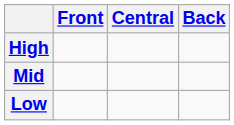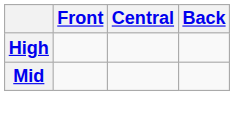 <table class="wikitable" style="text-align:center">
 <tr>
 <th></th>
 <th><a href='#'>Front</a></th>
 <th><a href='#'>Central</a></th>
 <th><a href='#'>Back</a></th>
 </tr>
 <tr>
 <th><a href='#'>High</a></th>
 <td> </td>
 <td></td>
 <td> </td>
 </tr>
 <tr>
 <th><a href='#'>Mid</a></th>
 <td></td>
 <td></td>
 <td></td>
 </tr>
-<tr>
-<th><a href='#'>Low</a></th>
-<td></td>
-<td> </td>
-<td></td>
-</tr>
 </table>
